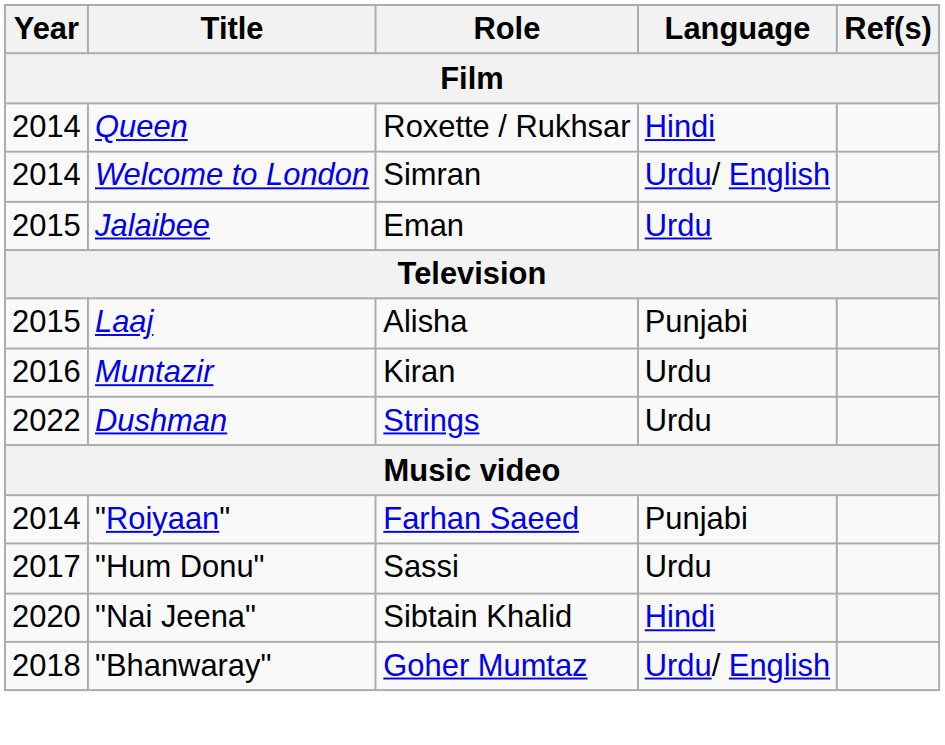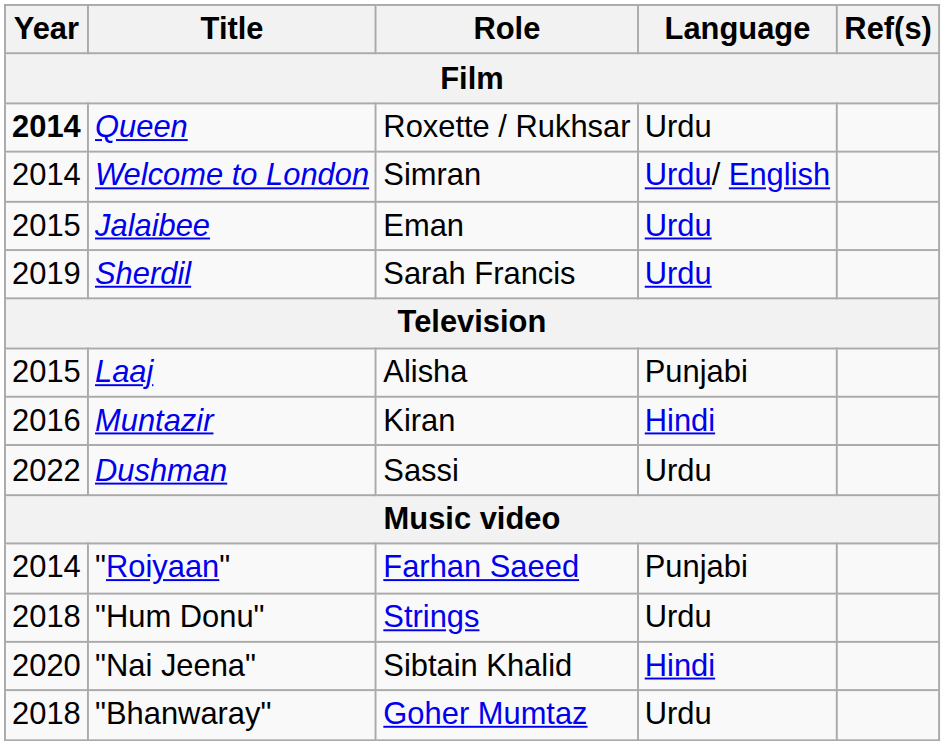 <table class="wikitable">
 <tr>
 <th>Year</th>
 <th>Title</th>
 <th>Role</th>
 <th>Language</th>
 <th>Ref(s)</th>
 </tr>
 <tr>
 <th colspan="5" style="background:#">Film</th>
 </tr>
 <tr>
-<td>2014</td>
+<td><strong>2014</strong></td>
 <td><em><a href='#'>Queen</a></em></td>
 <td>Roxette / Rukhsar</td>
-<td><a href='#'>Hindi</a></td>
+<td>Urdu</td>
 <td></td>
 </tr>
 <tr>
 <td>2014</td>
 <td><em><a href='#'>Welcome to London</a></em></td>
 <td>Simran</td>
 <td><a href='#'>Urdu</a>/ <a href='#'>English</a></td>
 <td></td>
 </tr>
 <tr>
 <td>2015</td>
 <td><em><a href='#'>Jalaibee</a></em></td>
 <td>Eman</td>
 <td><a href='#'>Urdu</a></td>
 <td></td>
 </tr>
 <tr>
+<td>2019</td>
+<td><em><a href='#'>Sherdil</a></em></td>
+<td>Sarah Francis</td>
+<td><a href='#'>Urdu</a></td>
+<td></td>
+</tr>
+<tr>
 <th colspan="5" style="background:#">Television</th>
 </tr>
 <tr>
 <td>2015</td>
 <td><em><a href='#'>Laaj</a></em></td>
 <td>Alisha</td>
 <td>Punjabi</td>
 <td></td>
 </tr>
 <tr>
 <td>2016</td>
 <td><em><a href='#'>Muntazir</a></em></td>
 <td>Kiran</td>
-<td>Urdu</td>
+<td><a href='#'>Hindi</a></td>
 <td></td>
 </tr>
 <tr>
 <td>2022</td>
 <td><em><a href='#'>Dushman</a></em></td>
-<td><a href='#'>Strings</a></td>
+<td>Sassi</td>
 <td>Urdu</td>
 <td></td>
 </tr>
 <tr>
 <th colspan="5" style="background:#">Music video</th>
 </tr>
 <tr>
 <td>2014</td>
 <td>"<a href='#'>Roiyaan</a>"</td>
 <td><a href='#'>Farhan Saeed</a></td>
 <td>Punjabi</td>
 <td></td>
 </tr>
 <tr>
-<td>2017</td>
+<td>2018</td>
 <td>"Hum Donu"</td>
-<td>Sassi</td>
+<td><a href='#'>Strings</a></td>
 <td>Urdu</td>
 <td></td>
 </tr>
 <tr>
 <td>2020</td>
 <td>"Nai Jeena"</td>
 <td>Sibtain Khalid</td>
 <td><a href='#'>Hindi</a></td>
 <td></td>
 </tr>
 <tr>
 <td>2018</td>
 <td>"Bhanwaray"</td>
 <td><a href='#'>Goher Mumtaz</a></td>
-<td><a href='#'>Urdu</a>/ <a href='#'>English</a></td>
+<td>Urdu</td>
 <td></td>
 </tr>
 </table>
